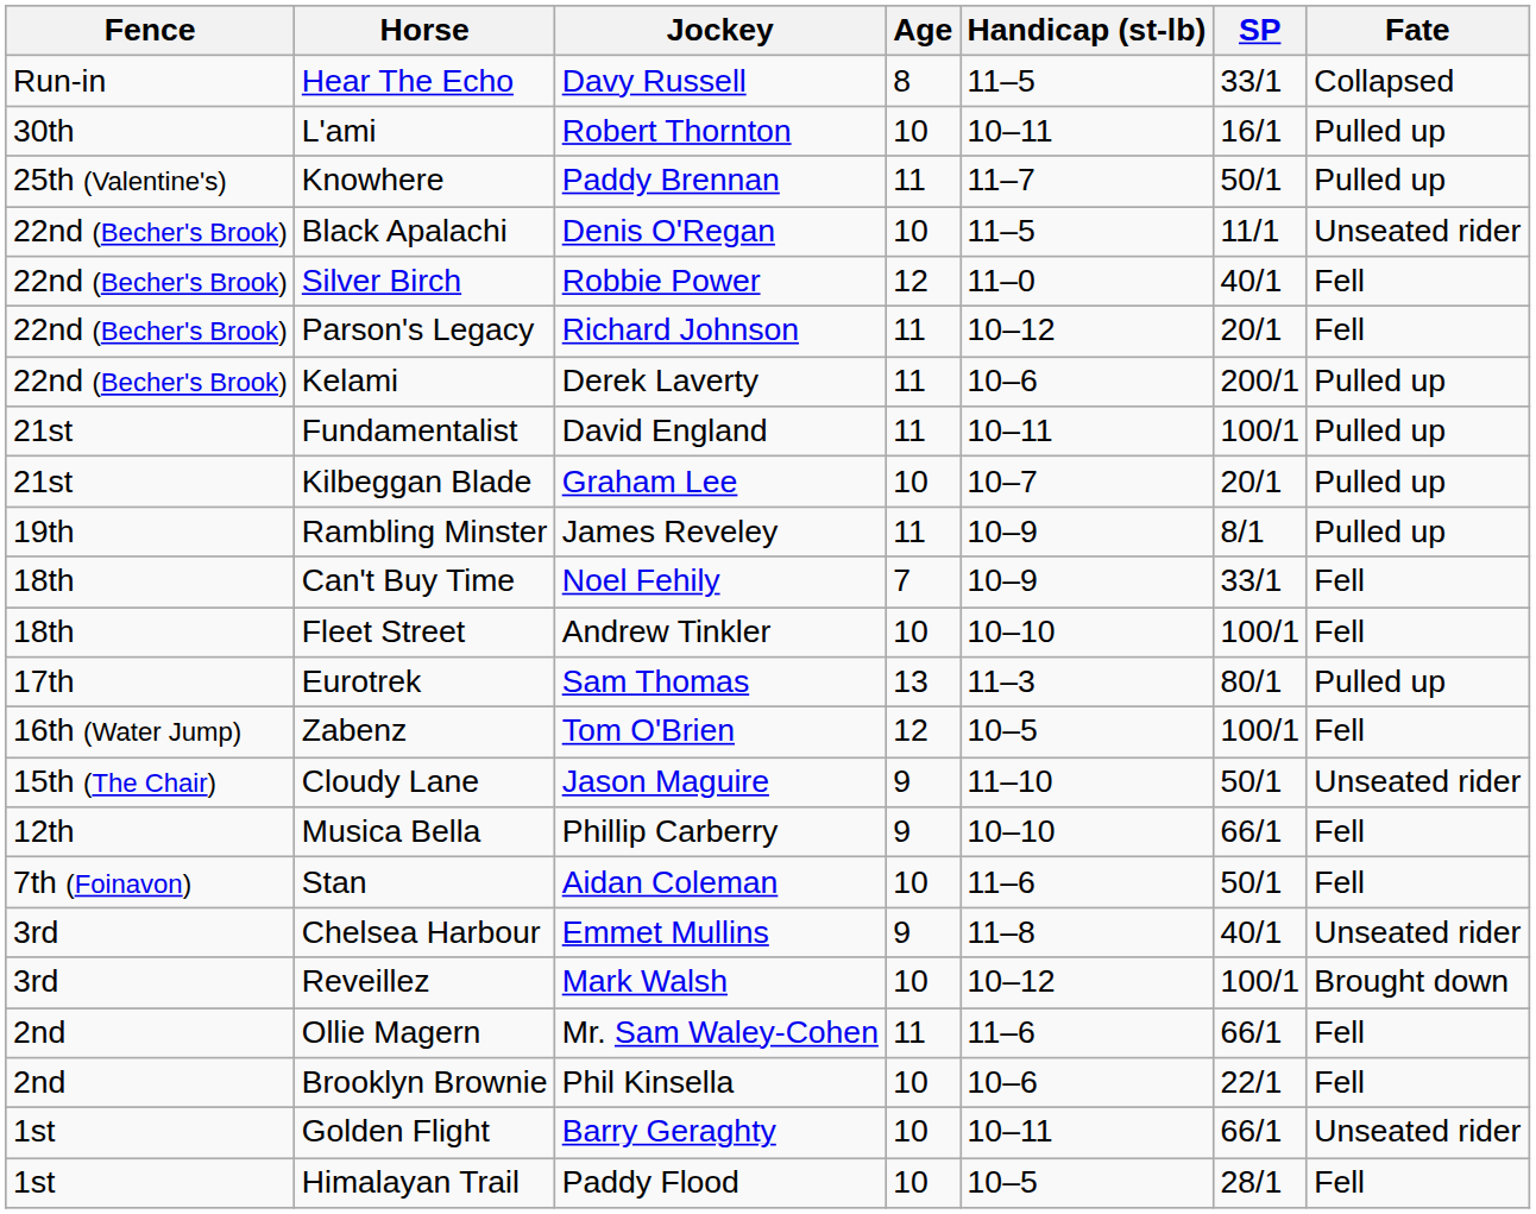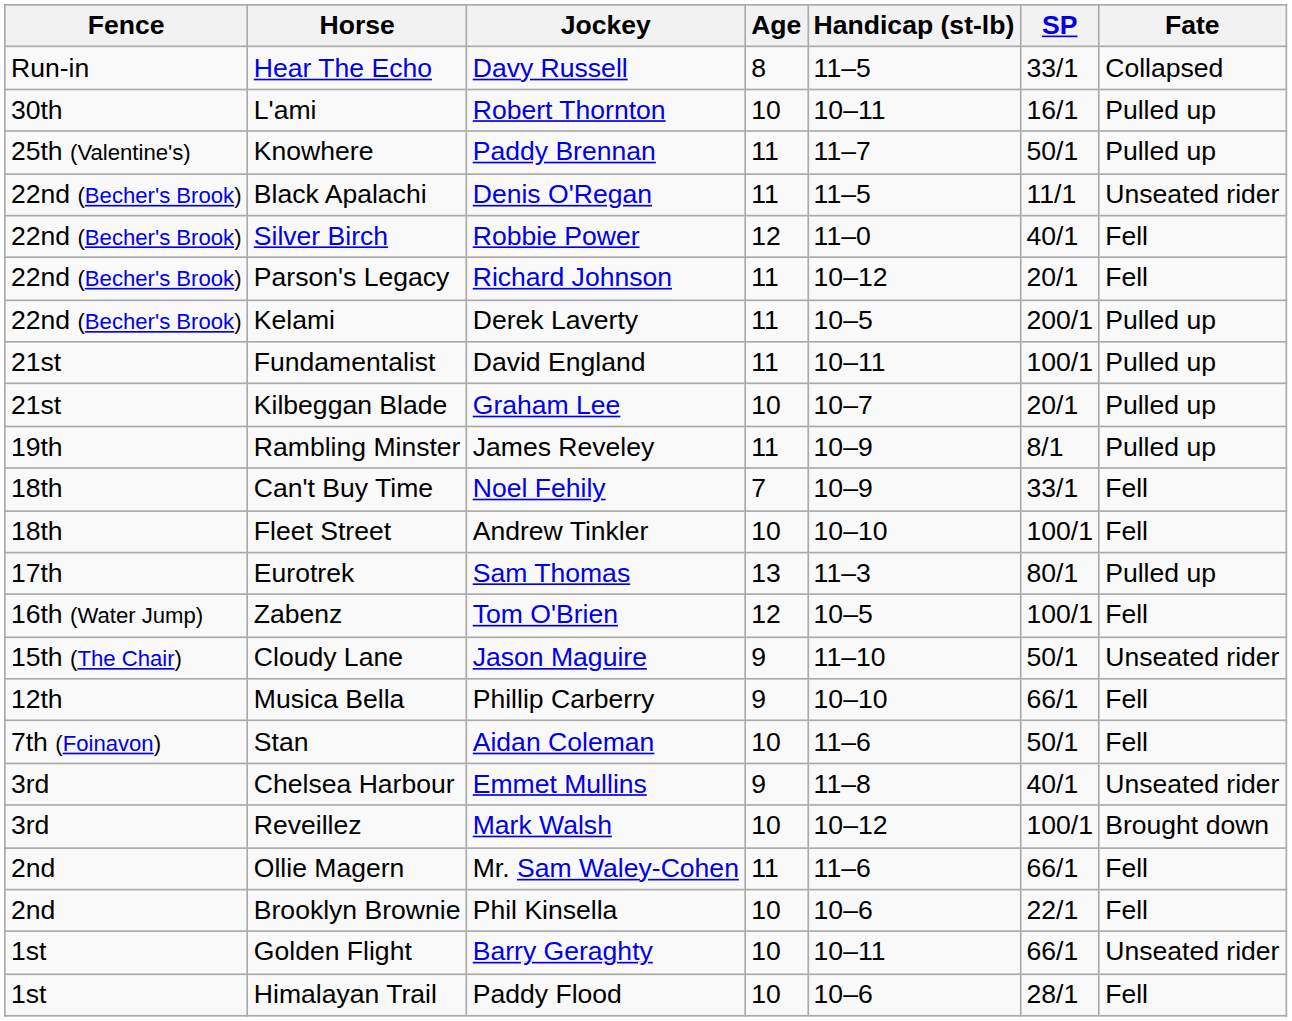 <table class="wikitable sortable">
 <tr>
 <th>Fence</th>
 <th>Horse</th>
 <th>Jockey</th>
 <th>Age</th>
 <th>Handicap (st-lb)</th>
 <th><a href='#'>SP</a></th>
 <th>Fate</th>
 </tr>
 <tr>
 <td>Run-in</td>
 <td><a href='#'>Hear The Echo</a></td>
 <td><a href='#'>Davy Russell</a></td>
 <td>8</td>
 <td>11–5</td>
 <td>33/1</td>
 <td>Collapsed</td>
 </tr>
 <tr>
 <td>30th</td>
 <td>L'ami</td>
 <td><a href='#'>Robert Thornton</a></td>
 <td>10</td>
 <td>10–11</td>
 <td>16/1</td>
 <td>Pulled up</td>
 </tr>
 <tr>
 <td>25th <small>(Valentine's)</small></td>
 <td>Knowhere</td>
 <td><a href='#'>Paddy Brennan</a></td>
 <td>11</td>
 <td>11–7</td>
 <td>50/1</td>
 <td>Pulled up</td>
 </tr>
 <tr>
 <td>22nd <small>(<a href='#'>Becher's Brook</a>)</small></td>
 <td>Black Apalachi</td>
 <td><a href='#'>Denis O'Regan</a></td>
-<td>10</td>
+<td>11</td>
 <td>11–5</td>
 <td>11/1</td>
 <td>Unseated rider</td>
 </tr>
 <tr>
 <td>22nd <small>(<a href='#'>Becher's Brook</a>)</small></td>
 <td><a href='#'>Silver Birch</a></td>
 <td><a href='#'>Robbie Power</a></td>
 <td>12</td>
 <td>11–0</td>
 <td>40/1</td>
 <td>Fell</td>
 </tr>
 <tr>
 <td>22nd <small>(<a href='#'>Becher's Brook</a>)</small></td>
 <td>Parson's Legacy</td>
 <td><a href='#'>Richard Johnson</a></td>
 <td>11</td>
 <td>10–12</td>
 <td>20/1</td>
 <td>Fell</td>
 </tr>
 <tr>
 <td>22nd <small>(<a href='#'>Becher's Brook</a>)</small></td>
 <td>Kelami</td>
 <td>Derek Laverty</td>
 <td>11</td>
-<td>10–6</td>
+<td>10–5</td>
 <td>200/1</td>
 <td>Pulled up</td>
 </tr>
 <tr>
 <td>21st</td>
 <td>Fundamentalist</td>
 <td>David England</td>
 <td>11</td>
 <td>10–11</td>
 <td>100/1</td>
 <td>Pulled up</td>
 </tr>
 <tr>
 <td>21st</td>
 <td>Kilbeggan Blade</td>
 <td><a href='#'>Graham Lee</a></td>
 <td>10</td>
 <td>10–7</td>
 <td>20/1</td>
 <td>Pulled up</td>
 </tr>
 <tr>
 <td>19th</td>
 <td>Rambling Minster</td>
 <td>James Reveley</td>
 <td>11</td>
 <td>10–9</td>
 <td>8/1</td>
 <td>Pulled up</td>
 </tr>
 <tr>
 <td>18th</td>
 <td>Can't Buy Time</td>
 <td><a href='#'>Noel Fehily</a></td>
 <td>7</td>
 <td>10–9</td>
 <td>33/1</td>
 <td>Fell</td>
 </tr>
 <tr>
 <td>18th</td>
 <td>Fleet Street</td>
 <td>Andrew Tinkler</td>
 <td>10</td>
 <td>10–10</td>
 <td>100/1</td>
 <td>Fell</td>
 </tr>
 <tr>
 <td>17th</td>
 <td>Eurotrek</td>
 <td><a href='#'>Sam Thomas</a></td>
 <td>13</td>
 <td>11–3</td>
 <td>80/1</td>
 <td>Pulled up</td>
 </tr>
 <tr>
 <td>16th <small>(Water Jump)</small></td>
 <td>Zabenz</td>
 <td><a href='#'>Tom O'Brien</a></td>
 <td>12</td>
 <td>10–5</td>
 <td>100/1</td>
 <td>Fell</td>
 </tr>
 <tr>
 <td>15th <small>(<a href='#'>The Chair</a>)</small></td>
 <td>Cloudy Lane</td>
 <td><a href='#'>Jason Maguire</a></td>
 <td>9</td>
 <td>11–10</td>
 <td>50/1</td>
 <td>Unseated rider</td>
 </tr>
 <tr>
 <td>12th</td>
 <td>Musica Bella</td>
 <td>Phillip Carberry</td>
 <td>9</td>
 <td>10–10</td>
 <td>66/1</td>
 <td>Fell</td>
 </tr>
 <tr>
 <td>7th <small>(<a href='#'>Foinavon</a>)</small></td>
 <td>Stan</td>
 <td><a href='#'>Aidan Coleman</a></td>
 <td>10</td>
 <td>11–6</td>
 <td>50/1</td>
 <td>Fell</td>
 </tr>
 <tr>
 <td>3rd</td>
 <td>Chelsea Harbour</td>
 <td><a href='#'>Emmet Mullins</a></td>
 <td>9</td>
 <td>11–8</td>
 <td>40/1</td>
 <td>Unseated rider</td>
 </tr>
 <tr>
 <td>3rd</td>
 <td>Reveillez</td>
 <td><a href='#'>Mark Walsh</a></td>
 <td>10</td>
 <td>10–12</td>
 <td>100/1</td>
 <td>Brought down</td>
 </tr>
 <tr>
 <td>2nd</td>
 <td>Ollie Magern</td>
 <td>Mr. <a href='#'>Sam Waley-Cohen</a></td>
 <td>11</td>
 <td>11–6</td>
 <td>66/1</td>
 <td>Fell</td>
 </tr>
 <tr>
 <td>2nd</td>
 <td>Brooklyn Brownie</td>
 <td>Phil Kinsella</td>
 <td>10</td>
 <td>10–6</td>
 <td>22/1</td>
 <td>Fell</td>
 </tr>
 <tr>
 <td>1st</td>
 <td>Golden Flight</td>
 <td><a href='#'>Barry Geraghty</a></td>
 <td>10</td>
 <td>10–11</td>
 <td>66/1</td>
 <td>Unseated rider</td>
 </tr>
 <tr>
 <td>1st</td>
 <td>Himalayan Trail</td>
 <td>Paddy Flood</td>
 <td>10</td>
-<td>10–5</td>
+<td>10–6</td>
 <td>28/1</td>
 <td>Fell</td>
 </tr>
 </table>
